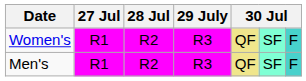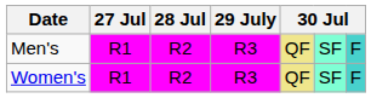 <table class="wikitable olympic-schedule Surfing" style="margin-left: auto; margin-right: auto; border: none;">
 <tr>
 <th>Date</th>
 <th>27 Jul</th>
 <th>28 Jul</th>
 <th>29 July</th>
 <th colspan="3">30 Jul</th>
+</tr>
+<tr>
+<td class="event">Men's</td>
+<td bgcolor="#FF00FF" align="center" class="heats">R1</td>
+<td bgcolor="#FF00FF" align="center" class="heats">R2</td>
+<td bgcolor="#FF00FF" align="center" class="heats">R3</td>
+<td bgcolor="#F0E68C" align="center" class="quarterfinals">QF</td>
+<td bgcolor="#7FFFD4" align="center" class="semifinals">SF</td>
+<td bgcolor="#48D1CC" align="center" class="finals">F</td>
 </tr>
 <tr>
 <td class="event"><a href='#'>Women's</a></td>
 <td bgcolor="#FF00FF" align="center" class="heats">R1</td>
 <td bgcolor="#FF00FF" align="center" class="heats">R2</td>
 <td bgcolor="#FF00FF" align="center" class="heats">R3</td>
 <td bgcolor="#F0E68C" align="center" class="quarterfinals">QF</td>
 <td bgcolor="#7FFFD4" align="center" class="semifinals">SF</td>
 <td bgcolor="#48D1CC" align="center" class="finals">F</td>
 </tr>
-<tr>
-<td class="event">Men's</td>
-<td bgcolor="#FF00FF" align="center" class="heats">R1</td>
-<td bgcolor="#FF00FF" align="center" class="heats">R2</td>
-<td bgcolor="#FF00FF" align="center" class="heats">R3</td>
-<td bgcolor="#F0E68C" align="center" class="quarterfinals">QF</td>
-<td bgcolor="#7FFFD4" align="center" class="semifinals">SF</td>
-<td bgcolor="#48D1CC" align="center" class="finals">F</td>
-</tr>
 </table>
